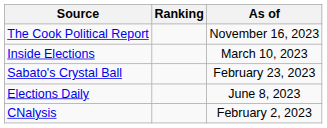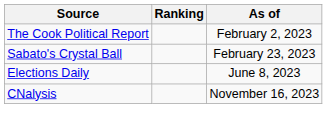 <table class="wikitable" style="text-align:center">
 <tr>
 <th>Source</th>
 <th>Ranking</th>
 <th>As of</th>
 </tr>
 <tr>
 <td align=left><a href='#'>The Cook Political Report</a></td>
 <td></td>
-<td>November 16, 2023</td>
-</tr>
-<tr>
-<td align=left><a href='#'>Inside Elections</a></td>
-<td></td>
-<td>March 10, 2023</td>
+<td>February 2, 2023</td>
 </tr>
 <tr>
 <td align=left><a href='#'>Sabato's Crystal Ball</a></td>
 <td></td>
 <td>February 23, 2023</td>
 </tr>
 <tr>
 <td align=left><a href='#'>Elections Daily</a></td>
 <td></td>
 <td>June 8, 2023</td>
 </tr>
 <tr>
 <td align=left><a href='#'>CNalysis</a></td>
 <td></td>
-<td>February 2, 2023</td>
+<td>November 16, 2023</td>
 </tr>
 </table>
